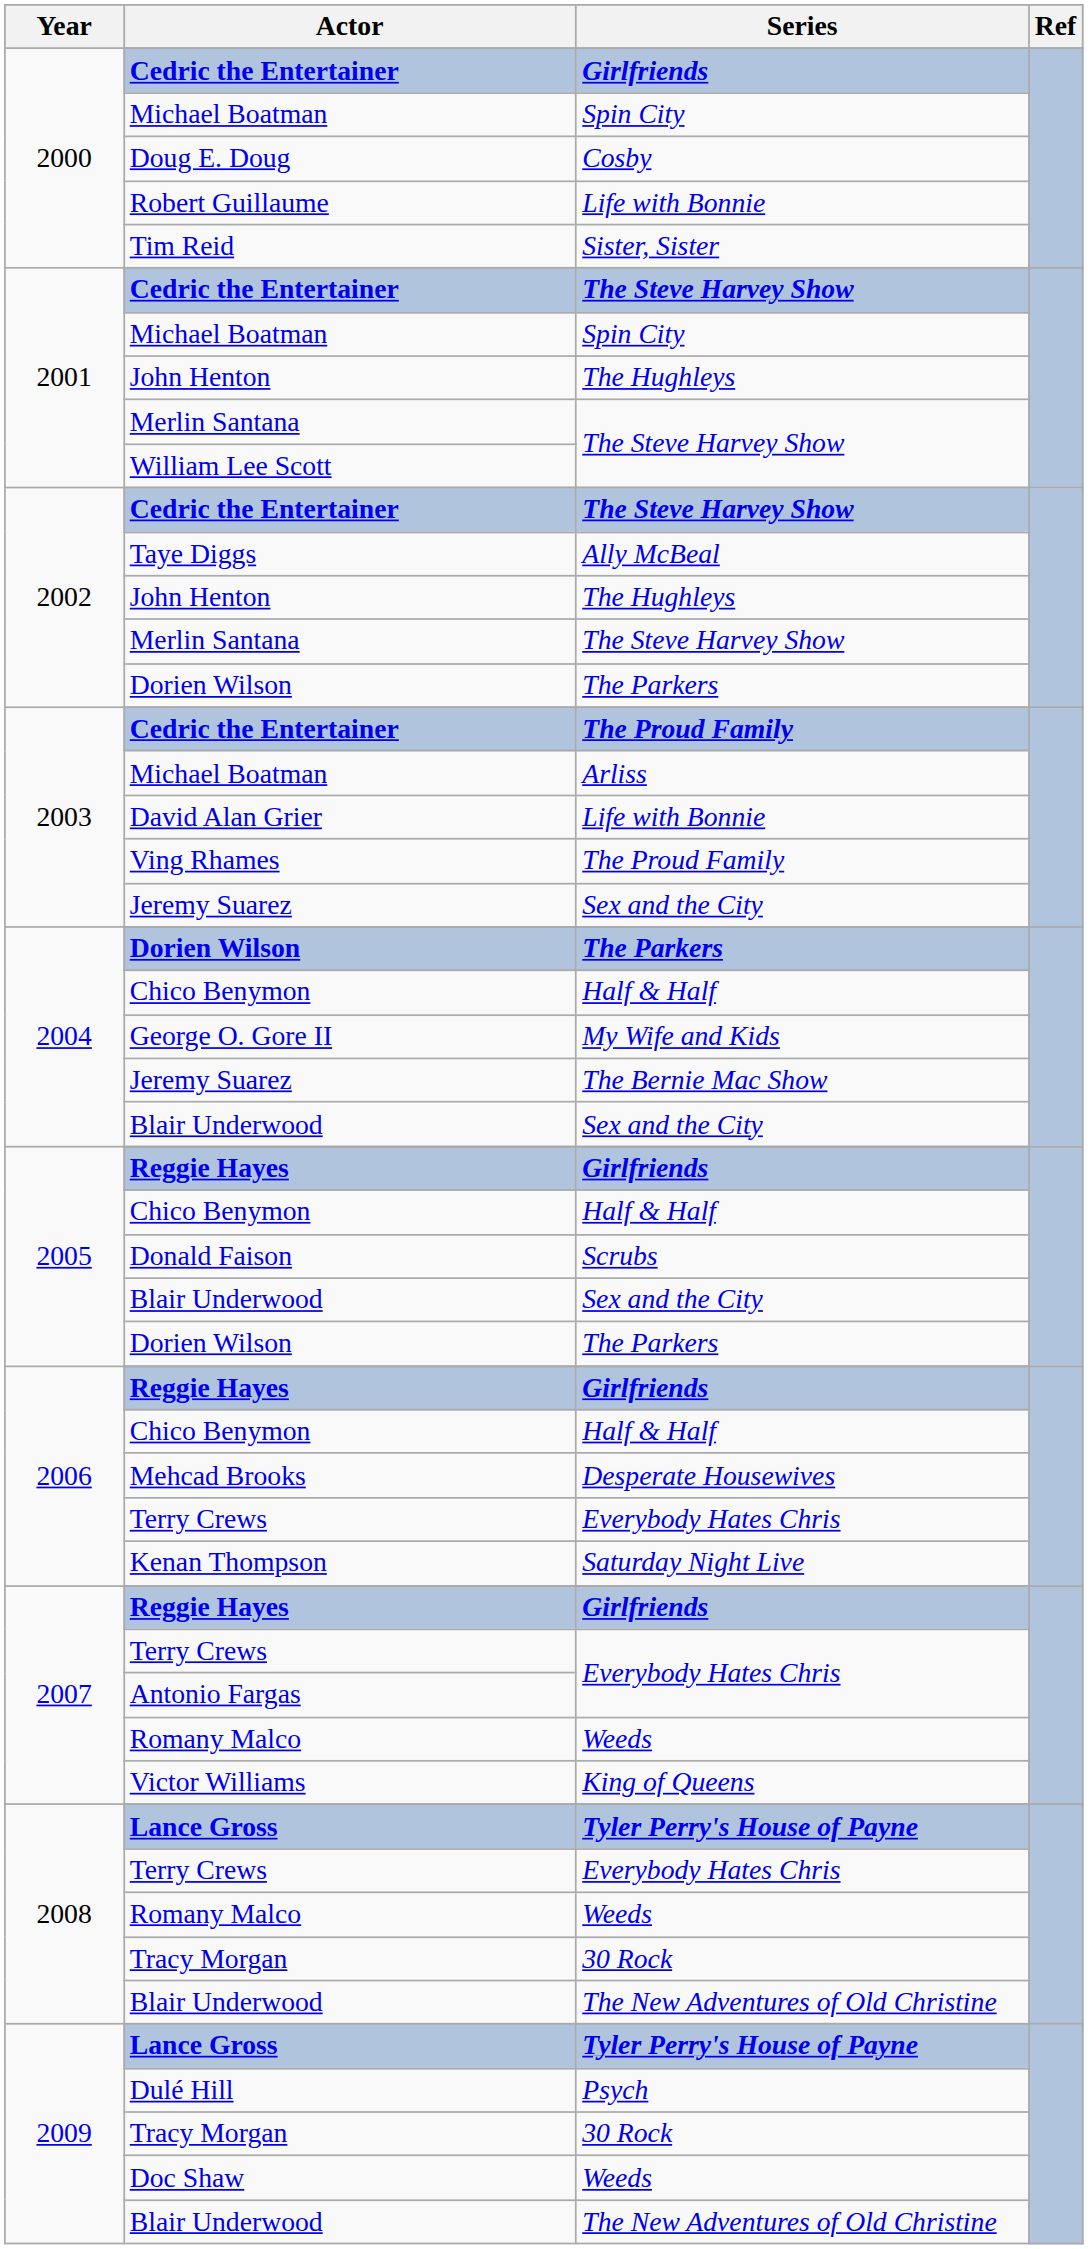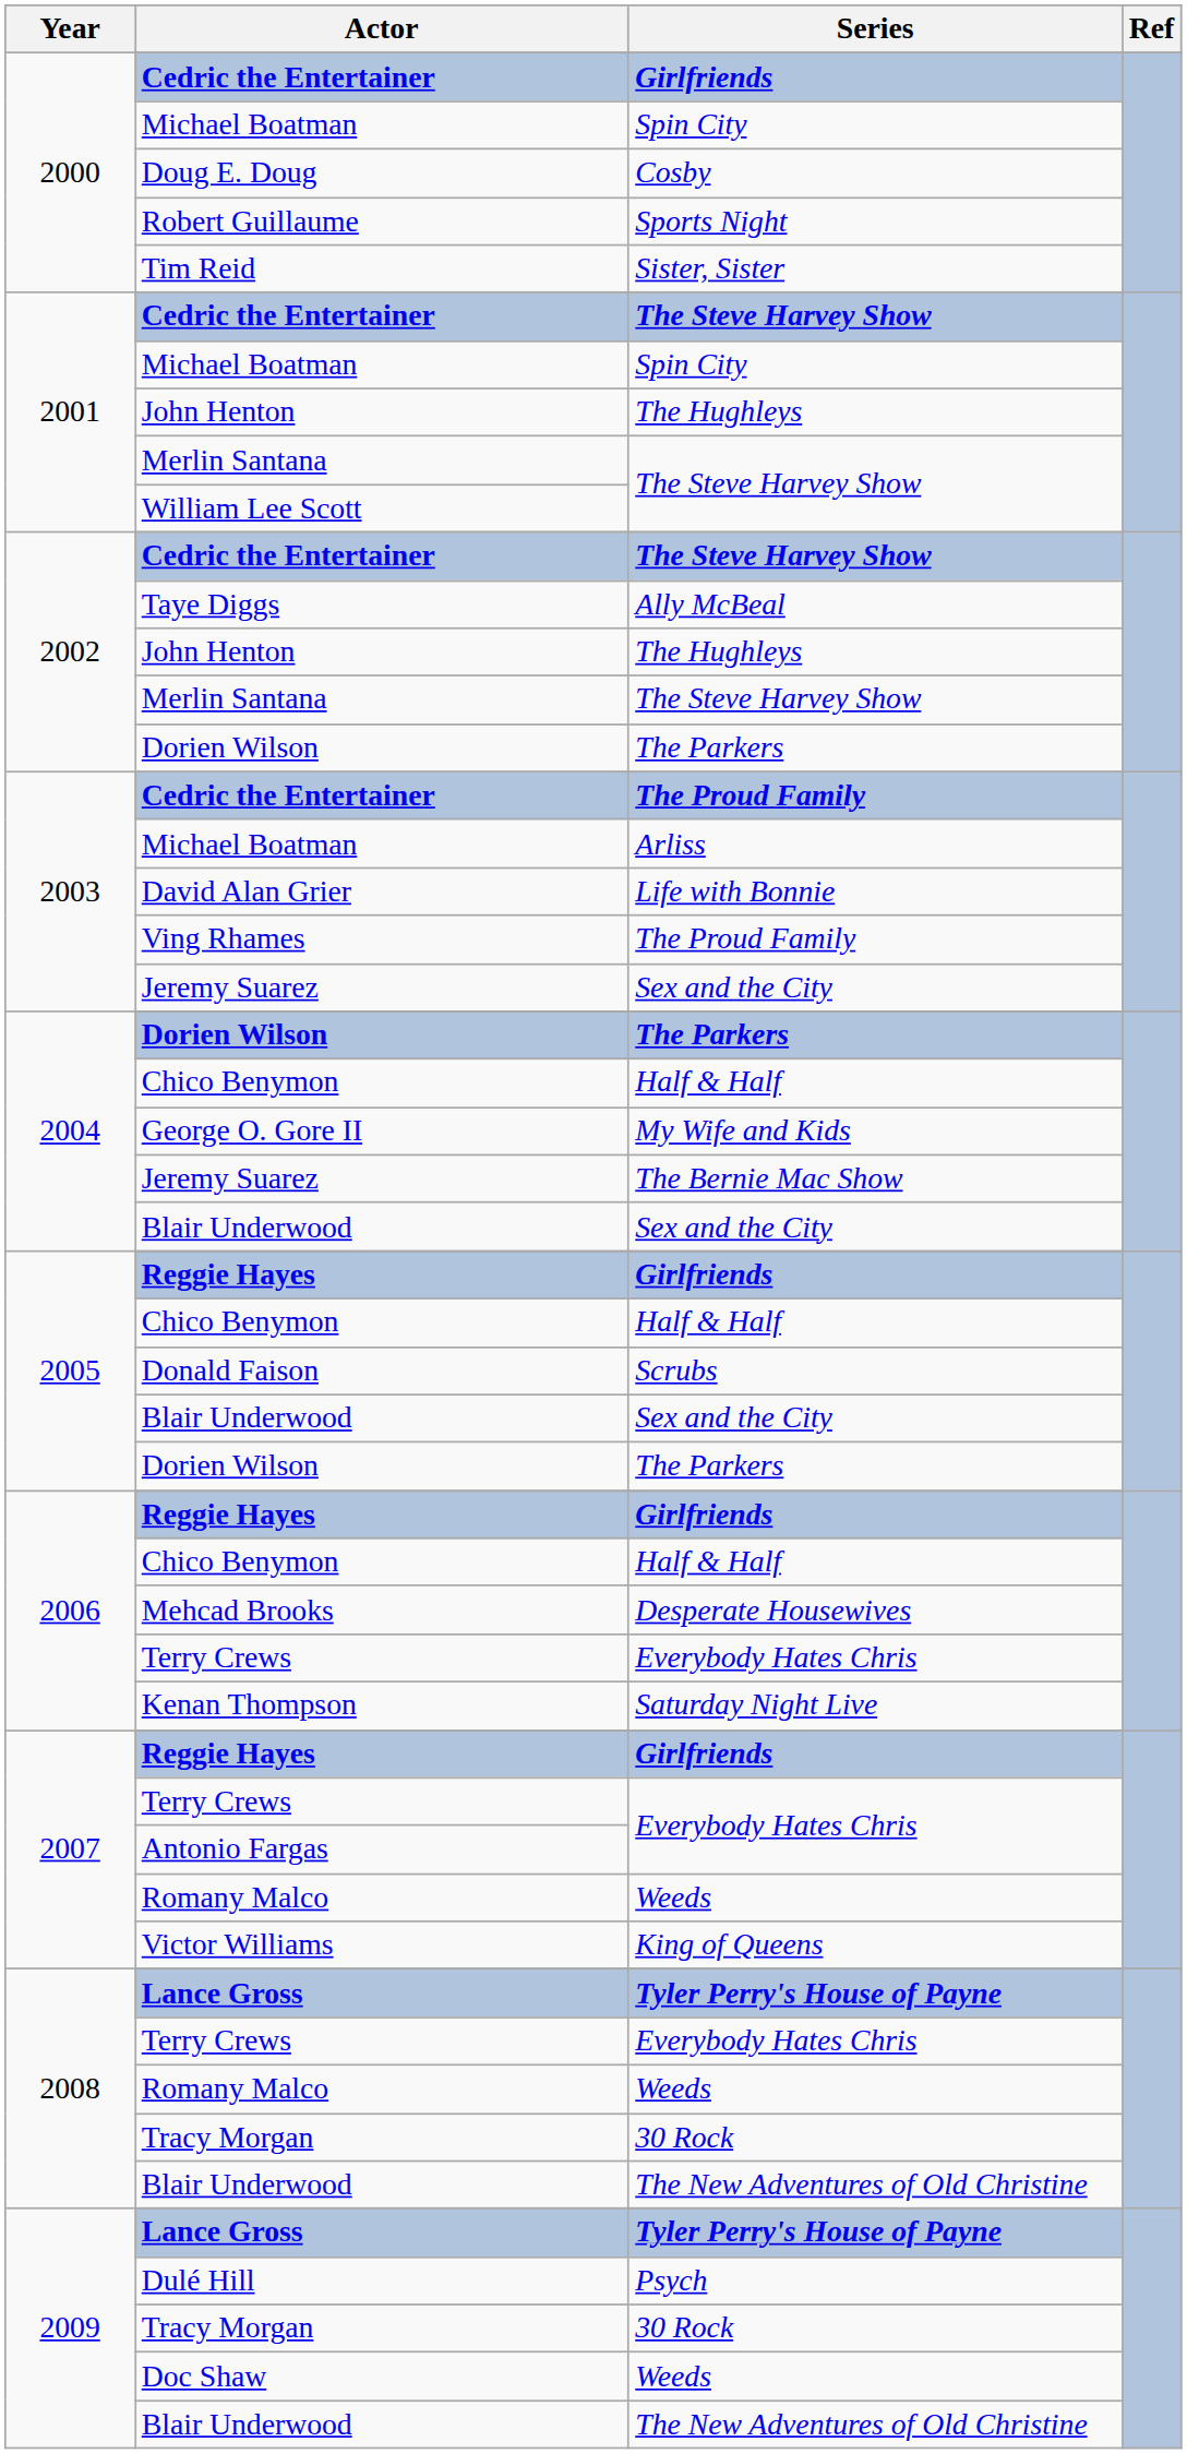 <table class="wikitable" style="width:100%;">
 <tr style="background:#bebebe;">
 <th style="width:11%;">Year</th>
 <th style="width:42%;">Actor</th>
 <th style="width:42%;">Series</th>
 <th style="width:5%;">Ref</th>
 </tr>
 <tr>
 <td rowspan="6" align="center">2000</td>
 </tr>
 <tr style="background:#B0C4DE">
 <td><strong><a href='#'>Cedric the Entertainer</a></strong></td>
 <td><strong><em><a href='#'>Girlfriends</a></em></strong></td>
 <td rowspan="6" align="center"></td>
 </tr>
 <tr>
 <td><a href='#'>Michael Boatman</a></td>
 <td><em><a href='#'>Spin City</a></em></td>
 </tr>
 <tr>
 <td><a href='#'>Doug E. Doug</a></td>
 <td><em><a href='#'>Cosby</a></em></td>
 </tr>
 <tr>
 <td><a href='#'>Robert Guillaume</a></td>
-<td><em><a href='#'>Life with Bonnie</a></em></td>
+<td><em><a href='#'>Sports Night</a></em></td>
 </tr>
 <tr>
 <td><a href='#'>Tim Reid</a></td>
 <td><em><a href='#'>Sister, Sister</a></em></td>
 </tr>
 <tr>
 <td rowspan="6" align="center">2001</td>
 </tr>
 <tr style="background:#B0C4DE">
 <td><strong><a href='#'>Cedric the Entertainer</a></strong></td>
 <td><strong><em><a href='#'>The Steve Harvey Show</a></em></strong></td>
 <td rowspan="6" align="center"></td>
 </tr>
 <tr>
 <td><a href='#'>Michael Boatman</a></td>
 <td><em><a href='#'>Spin City</a></em></td>
 </tr>
 <tr>
 <td><a href='#'>John Henton</a></td>
 <td><em><a href='#'>The Hughleys</a></em></td>
 </tr>
 <tr>
 <td><a href='#'>Merlin Santana</a></td>
 <td rowspan="2"><em><a href='#'>The Steve Harvey Show</a></em></td>
 </tr>
 <tr>
 <td><a href='#'>William Lee Scott</a></td>
 </tr>
 <tr>
 <td rowspan="6" align="center">2002</td>
 </tr>
 <tr style="background:#B0C4DE">
 <td><strong><a href='#'>Cedric the Entertainer</a></strong></td>
 <td><strong><em><a href='#'>The Steve Harvey Show</a></em></strong></td>
 <td rowspan="6" align="center"></td>
 </tr>
 <tr>
 <td><a href='#'>Taye Diggs</a></td>
 <td><em><a href='#'>Ally McBeal</a></em></td>
 </tr>
 <tr>
 <td><a href='#'>John Henton</a></td>
 <td><em><a href='#'>The Hughleys</a></em></td>
 </tr>
 <tr>
 <td><a href='#'>Merlin Santana</a></td>
 <td><em><a href='#'>The Steve Harvey Show</a></em></td>
 </tr>
 <tr>
 <td><a href='#'>Dorien Wilson</a></td>
 <td><em><a href='#'>The Parkers</a></em></td>
 </tr>
 <tr>
 <td rowspan="6" align="center">2003</td>
 </tr>
 <tr style="background:#B0C4DE">
 <td><strong><a href='#'>Cedric the Entertainer</a></strong></td>
 <td><strong><em><a href='#'>The Proud Family</a></em></strong></td>
 <td rowspan="6" align="center"></td>
 </tr>
 <tr>
 <td><a href='#'>Michael Boatman</a></td>
 <td><em><a href='#'>Arliss</a></em></td>
 </tr>
 <tr>
 <td><a href='#'>David Alan Grier</a></td>
 <td><em><a href='#'>Life with Bonnie</a></em></td>
 </tr>
 <tr>
 <td><a href='#'>Ving Rhames</a></td>
 <td><em><a href='#'>The Proud Family</a></em></td>
 </tr>
 <tr>
 <td><a href='#'>Jeremy Suarez</a></td>
 <td><em><a href='#'>Sex and the City</a></em></td>
 </tr>
 <tr>
 <td rowspan="6" align="center"><a href='#'>2004</a></td>
 </tr>
 <tr style="background:#B0C4DE">
 <td><strong><a href='#'>Dorien Wilson</a></strong></td>
 <td><strong><em><a href='#'>The Parkers</a></em></strong></td>
 <td rowspan="6" align="center"></td>
 </tr>
 <tr>
 <td><a href='#'>Chico Benymon</a></td>
 <td><em><a href='#'>Half & Half</a></em></td>
 </tr>
 <tr>
 <td><a href='#'>George O. Gore II</a></td>
 <td><em><a href='#'>My Wife and Kids</a></em></td>
 </tr>
 <tr>
 <td><a href='#'>Jeremy Suarez</a></td>
 <td><em><a href='#'>The Bernie Mac Show</a></em></td>
 </tr>
 <tr>
 <td><a href='#'>Blair Underwood</a></td>
 <td><em><a href='#'>Sex and the City</a></em></td>
 </tr>
 <tr>
 <td rowspan="6" align="center"><a href='#'>2005</a></td>
 </tr>
 <tr style="background:#B0C4DE">
 <td><strong><a href='#'>Reggie Hayes</a></strong></td>
 <td><strong><em><a href='#'>Girlfriends</a></em></strong></td>
 <td rowspan="6" align="center"></td>
 </tr>
 <tr>
 <td><a href='#'>Chico Benymon</a></td>
 <td><em><a href='#'>Half & Half</a></em></td>
 </tr>
 <tr>
 <td><a href='#'>Donald Faison</a></td>
 <td><em><a href='#'>Scrubs</a></em></td>
 </tr>
 <tr>
 <td><a href='#'>Blair Underwood</a></td>
 <td><em><a href='#'>Sex and the City</a></em></td>
 </tr>
 <tr>
 <td><a href='#'>Dorien Wilson</a></td>
 <td><em><a href='#'>The Parkers</a></em></td>
 </tr>
 <tr>
 <td rowspan="6" align="center"><a href='#'>2006</a></td>
 </tr>
 <tr style="background:#B0C4DE">
 <td><strong><a href='#'>Reggie Hayes</a></strong></td>
 <td><strong><em><a href='#'>Girlfriends</a></em></strong></td>
 <td rowspan="6" align="center"></td>
 </tr>
 <tr>
 <td><a href='#'>Chico Benymon</a></td>
 <td><em><a href='#'>Half & Half</a></em></td>
 </tr>
 <tr>
 <td><a href='#'>Mehcad Brooks</a></td>
 <td><em><a href='#'>Desperate Housewives</a></em></td>
 </tr>
 <tr>
 <td><a href='#'>Terry Crews</a></td>
 <td><em><a href='#'>Everybody Hates Chris</a></em></td>
 </tr>
 <tr>
 <td><a href='#'>Kenan Thompson</a></td>
 <td><em><a href='#'>Saturday Night Live</a></em></td>
 </tr>
 <tr>
 <td rowspan="6" align="center"><a href='#'>2007</a></td>
 </tr>
 <tr style="background:#B0C4DE">
 <td><strong><a href='#'>Reggie Hayes</a></strong></td>
 <td><strong><em><a href='#'>Girlfriends</a></em></strong></td>
 <td rowspan="6" align="center"></td>
 </tr>
 <tr>
 <td><a href='#'>Terry Crews</a></td>
 <td rowspan="2"><em><a href='#'>Everybody Hates Chris</a></em></td>
 </tr>
 <tr>
 <td><a href='#'>Antonio Fargas</a></td>
 </tr>
 <tr>
 <td><a href='#'>Romany Malco</a></td>
 <td><em><a href='#'>Weeds</a></em></td>
 </tr>
 <tr>
 <td><a href='#'>Victor Williams</a></td>
 <td><em><a href='#'>King of Queens</a></em></td>
 </tr>
 <tr>
 <td rowspan="6" align="center">2008</td>
 </tr>
 <tr style="background:#B0C4DE">
 <td><strong><a href='#'>Lance Gross</a></strong></td>
 <td><strong><em><a href='#'>Tyler Perry's House of Payne</a></em></strong></td>
 <td rowspan="6" align="center"></td>
 </tr>
 <tr>
 <td><a href='#'>Terry Crews</a></td>
 <td><em><a href='#'>Everybody Hates Chris</a></em></td>
 </tr>
 <tr>
 <td><a href='#'>Romany Malco</a></td>
 <td><em><a href='#'>Weeds</a></em></td>
 </tr>
 <tr>
 <td><a href='#'>Tracy Morgan</a></td>
 <td><em><a href='#'>30 Rock</a></em></td>
 </tr>
 <tr>
 <td><a href='#'>Blair Underwood</a></td>
 <td><em><a href='#'>The New Adventures of Old Christine</a></em></td>
 </tr>
 <tr>
 <td rowspan="6" align="center"><a href='#'>2009</a></td>
 </tr>
 <tr style="background:#B0C4DE">
 <td><strong><a href='#'>Lance Gross</a></strong></td>
 <td><strong><em><a href='#'>Tyler Perry's House of Payne</a></em></strong></td>
 <td rowspan="6" align="center"></td>
 </tr>
 <tr>
 <td><a href='#'>Dulé Hill</a></td>
 <td><em><a href='#'>Psych</a></em></td>
 </tr>
 <tr>
 <td><a href='#'>Tracy Morgan</a></td>
 <td><em><a href='#'>30 Rock</a></em></td>
 </tr>
 <tr>
 <td><a href='#'>Doc Shaw</a></td>
 <td><em><a href='#'>Weeds</a></em></td>
 </tr>
 <tr>
 <td><a href='#'>Blair Underwood</a></td>
 <td><em><a href='#'>The New Adventures of Old Christine</a></em></td>
 </tr>
 </table>
